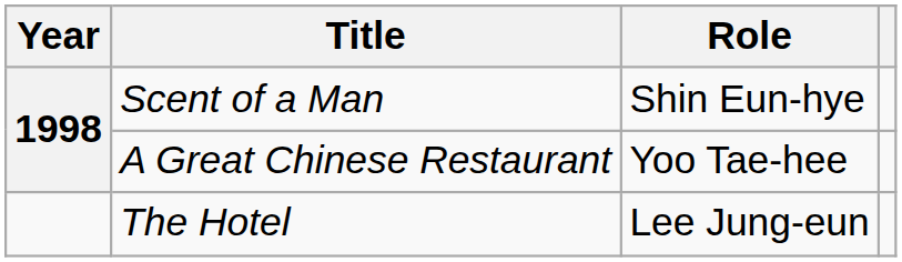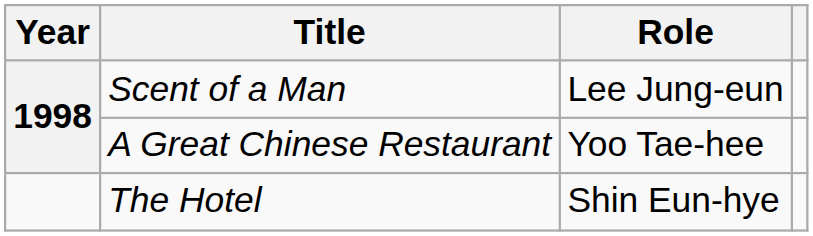 <table class="wikitable plainrowheaders sortable">
 <tr>
 <th scope="col" class="unsortable">Year</th>
 <th scope="col" class="unsortable">Title</th>
 <th scope="col"class="unsortable">Role</th>
 <th scope="col" class="unsortable"></th>
 </tr>
 <tr>
 <th scope="row" rowspan="2">1998</th>
 <td><em>Scent of a Man</em></td>
-<td>Shin Eun-hye</td>
+<td>Lee Jung-eun</td>
 <td style="text-align:center"></td>
 </tr>
 <tr>
 <td><em>A Great Chinese Restaurant</em></td>
 <td>Yoo Tae-hee</td>
 <td style="text-align:center"></td>
 </tr>
 <tr>
 <td></td>
 <td><em>The Hotel</em></td>
-<td>Lee Jung-eun</td>
+<td>Shin Eun-hye</td>
 <td style="text-align:center"></td>
 </tr>
 </table>
